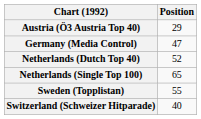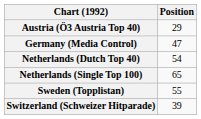 <table class="wikitable sortable plainrowheaders" style="text-align:center">
 <tr>
 <th>Chart (1992)</th>
 <th>Position</th>
 </tr>
 <tr>
 <th scope="row">Austria (Ö3 Austria Top 40)</th>
 <td>29</td>
 </tr>
 <tr>
 <th scope="row">Germany (Media Control)</th>
 <td>47</td>
 </tr>
 <tr>
 <th scope="row">Netherlands (Dutch Top 40)</th>
-<td>52</td>
+<td>54</td>
 </tr>
 <tr>
 <th scope="row">Netherlands (Single Top 100)</th>
 <td>65</td>
 </tr>
 <tr>
 <th scope="row">Sweden (Topplistan)</th>
 <td>55</td>
 </tr>
 <tr>
 <th scope="row">Switzerland (Schweizer Hitparade)</th>
-<td>40</td>
+<td>39</td>
 </tr>
 </table>
